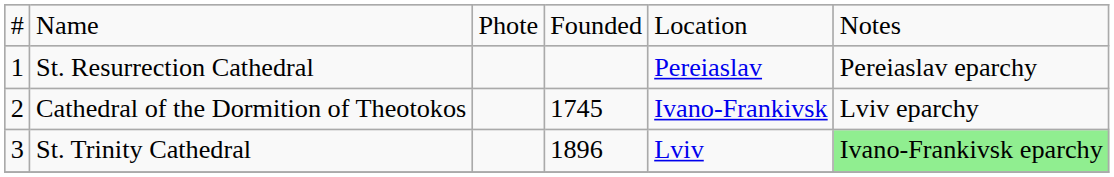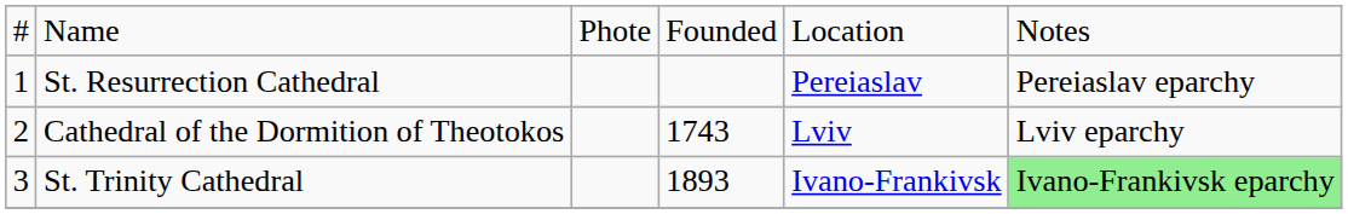 <table class="wikitable">
 <tr>
 <td>#</td>
 <td>Name</td>
 <td>Phote</td>
 <td>Founded</td>
 <td>Location</td>
 <td>Notes</td>
 </tr>
 <tr>
 <td>1</td>
 <td>St. Resurrection Cathedral</td>
 <td></td>
 <td></td>
 <td><a href='#'>Pereiaslav</a></td>
 <td>Pereiaslav eparchy</td>
 </tr>
 <tr>
 <td>2</td>
 <td>Cathedral of the Dormition of Theotokos</td>
 <td></td>
-<td>1745</td>
-<td><a href='#'>Ivano-Frankivsk</a></td>
+<td>1743</td>
+<td><a href='#'>Lviv</a></td>
 <td>Lviv eparchy</td>
 </tr>
 <tr>
 <td>3</td>
 <td>St. Trinity Cathedral</td>
 <td></td>
-<td>1896</td>
-<td><a href='#'>Lviv</a></td>
+<td>1893</td>
+<td><a href='#'>Ivano-Frankivsk</a></td>
 <td style="background: lightgreen;">Ivano-Frankivsk eparchy</td>
 </tr>
 <tr>
 </tr>
 </table>
